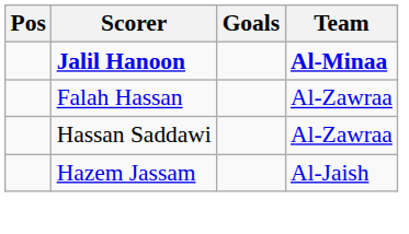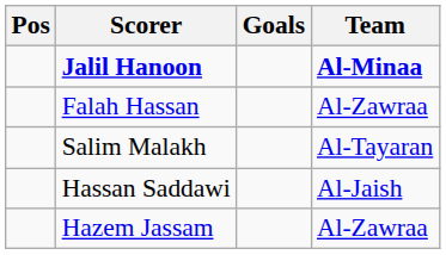 <table class="wikitable">
 <tr>
 <th>Pos</th>
 <th>Scorer</th>
 <th>Goals</th>
 <th>Team</th>
 </tr>
 <tr>
 <td></td>
 <td><strong><a href='#'>Jalil Hanoon</a></strong></td>
 <td></td>
 <td><strong><a href='#'>Al-Minaa</a></strong></td>
 </tr>
 <tr>
 <td></td>
 <td><a href='#'>Falah Hassan</a></td>
 <td></td>
 <td><a href='#'>Al-Zawraa</a></td>
 </tr>
 <tr>
 <td></td>
+<td>Salim Malakh</td>
+<td></td>
+<td><a href='#'>Al-Tayaran</a></td>
+</tr>
+<tr>
+<td></td>
 <td>Hassan Saddawi</td>
 <td></td>
-<td><a href='#'>Al-Zawraa</a></td>
+<td><a href='#'>Al-Jaish</a></td>
 </tr>
 <tr>
 <td></td>
 <td><a href='#'>Hazem Jassam</a></td>
 <td></td>
-<td><a href='#'>Al-Jaish</a></td>
+<td><a href='#'>Al-Zawraa</a></td>
 </tr>
 </table>
